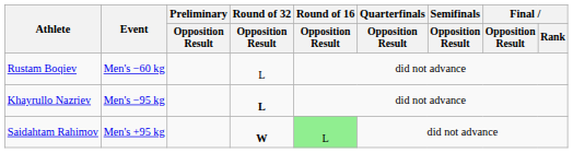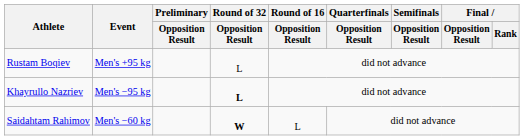 <table class="wikitable" style="font-size:90%">
 <tr>
 <th rowspan="2">Athlete</th>
 <th rowspan="2">Event</th>
 <th>Preliminary</th>
 <th>Round of 32</th>
 <th>Round of 16</th>
 <th>Quarterfinals</th>
 <th>Semifinals</th>
 <th colspan=2>Final / </th>
 </tr>
 <tr style="font-size:95%">
 <th>Opposition<br>Result</th>
 <th>Opposition<br>Result</th>
 <th>Opposition<br>Result</th>
 <th>Opposition<br>Result</th>
 <th>Opposition<br>Result</th>
 <th>Opposition<br>Result</th>
 <th>Rank</th>
 </tr>
 <tr align=center>
 <td align=left><a href='#'>Rustam Boqiev</a></td>
-<td align=left><a href='#'>Men's −60 kg</a></td>
+<td align=left><a href='#'>Men's +95 kg</a></td>
 <td></td>
 <td><br> L</td>
 <td colspan=5>did not advance</td>
 </tr>
 <tr align=center>
 <td align=left><a href='#'>Khayrullo Nazriev</a></td>
 <td align=left><a href='#'>Men's −95 kg</a></td>
 <td></td>
 <td><strong><br> L</strong></td>
 <td colspan=5>did not advance</td>
 </tr>
 <tr align=center>
 <td align=left><a href='#'>Saidahtam Rahimov</a></td>
-<td align=left><a href='#'>Men's +95 kg</a></td>
+<td align=left><a href='#'>Men's −60 kg</a></td>
 <td></td>
 <td><br> <strong>W</strong></td>
-<td style="background: lightgreen;"><br> L</td>
+<td><br> L</td>
 <td colspan=4>did not advance</td>
 </tr>
 </table>
